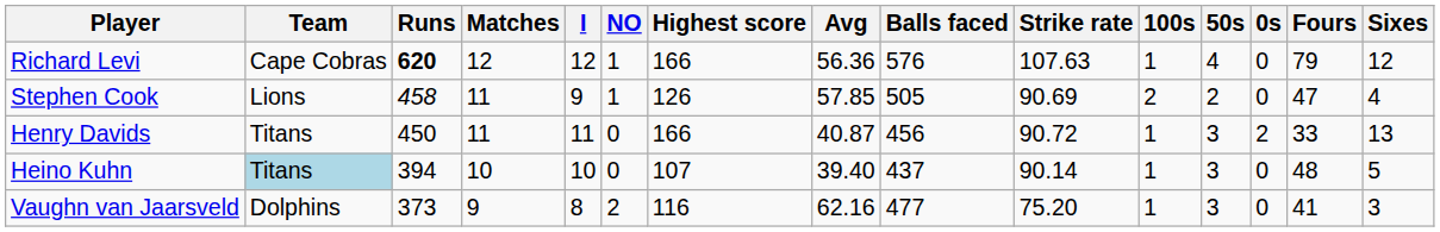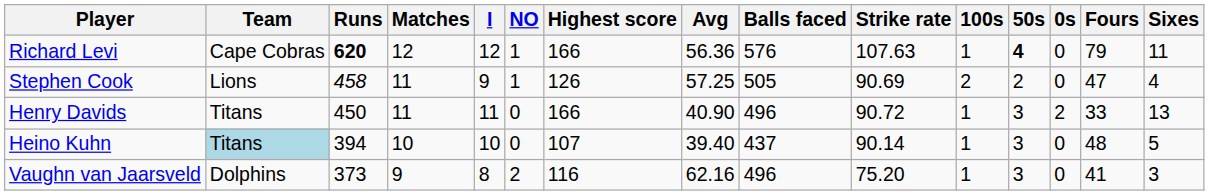 <table class="wikitable">
 <tr>
 <th>Player</th>
 <th>Team</th>
 <th>Runs</th>
 <th>Matches</th>
 <th><a href='#'>I</a></th>
 <th><a href='#'>NO</a></th>
 <th>Highest score</th>
 <th>Avg</th>
 <th>Balls faced</th>
 <th>Strike rate</th>
 <th>100s</th>
 <th>50s</th>
 <th>0s</th>
 <th>Fours</th>
 <th>Sixes</th>
 </tr>
 <tr>
 <td><a href='#'>Richard Levi</a></td>
 <td> Cape Cobras</td>
 <td><strong>620</strong></td>
 <td>12</td>
 <td>12</td>
 <td>1</td>
 <td>166</td>
 <td>56.36</td>
 <td>576</td>
 <td>107.63</td>
 <td>1</td>
-<td>4</td>
+<td><strong>4</strong></td>
 <td>0</td>
 <td>79</td>
-<td>12</td>
+<td>11</td>
 </tr>
 <tr>
 <td><a href='#'>Stephen Cook</a></td>
 <td> Lions</td>
 <td><em>458<strong></td>
 <td>11</td>
 <td>9</td>
 <td>1</td>
 <td>126</td>
-<td>57.85</td>
+<td>57.25</td>
 <td>505</td>
 <td>90.69</td>
 <td>2</td>
 <td>2</td>
 <td>0</td>
 <td>47</td>
 <td>4</td>
 </tr>
 <tr>
 <td><a href='#'>Henry Davids</a></td>
 <td> Titans</td>
 <td></strong>450<strong></td>
 <td>11</td>
 <td>11</td>
 <td>0</td>
 <td>166</td>
-<td>40.87</td>
-<td>456</td>
+<td>40.90</td>
+<td>496</td>
 <td>90.72</td>
 <td>1</td>
 <td>3</td>
 <td>2</td>
 <td>33</td>
 <td>13</td>
 </tr>
 <tr>
 <td><a href='#'>Heino Kuhn</a></td>
 <td style="background: lightblue;"> Titans</td>
 <td></strong>394<strong></td>
 <td>10</td>
 <td>10</td>
 <td>0</td>
 <td>107</td>
 <td>39.40</td>
 <td>437</td>
 <td>90.14</td>
 <td>1</td>
 <td>3</td>
 <td>0</td>
 <td>48</td>
 <td>5</td>
 </tr>
 <tr>
 <td><a href='#'>Vaughn van Jaarsveld</a></td>
 <td> Dolphins</td>
 <td></strong>373<strong></td>
 <td>9</td>
 <td>8</td>
 <td>2</td>
 <td>116</td>
 <td>62.16</td>
-<td>477</td>
+<td>496</td>
 <td>75.20</td>
 <td>1</td>
 <td>3</td>
 <td>0</td>
 <td>41</td>
 <td>3</td>
 </tr>
 </table>
